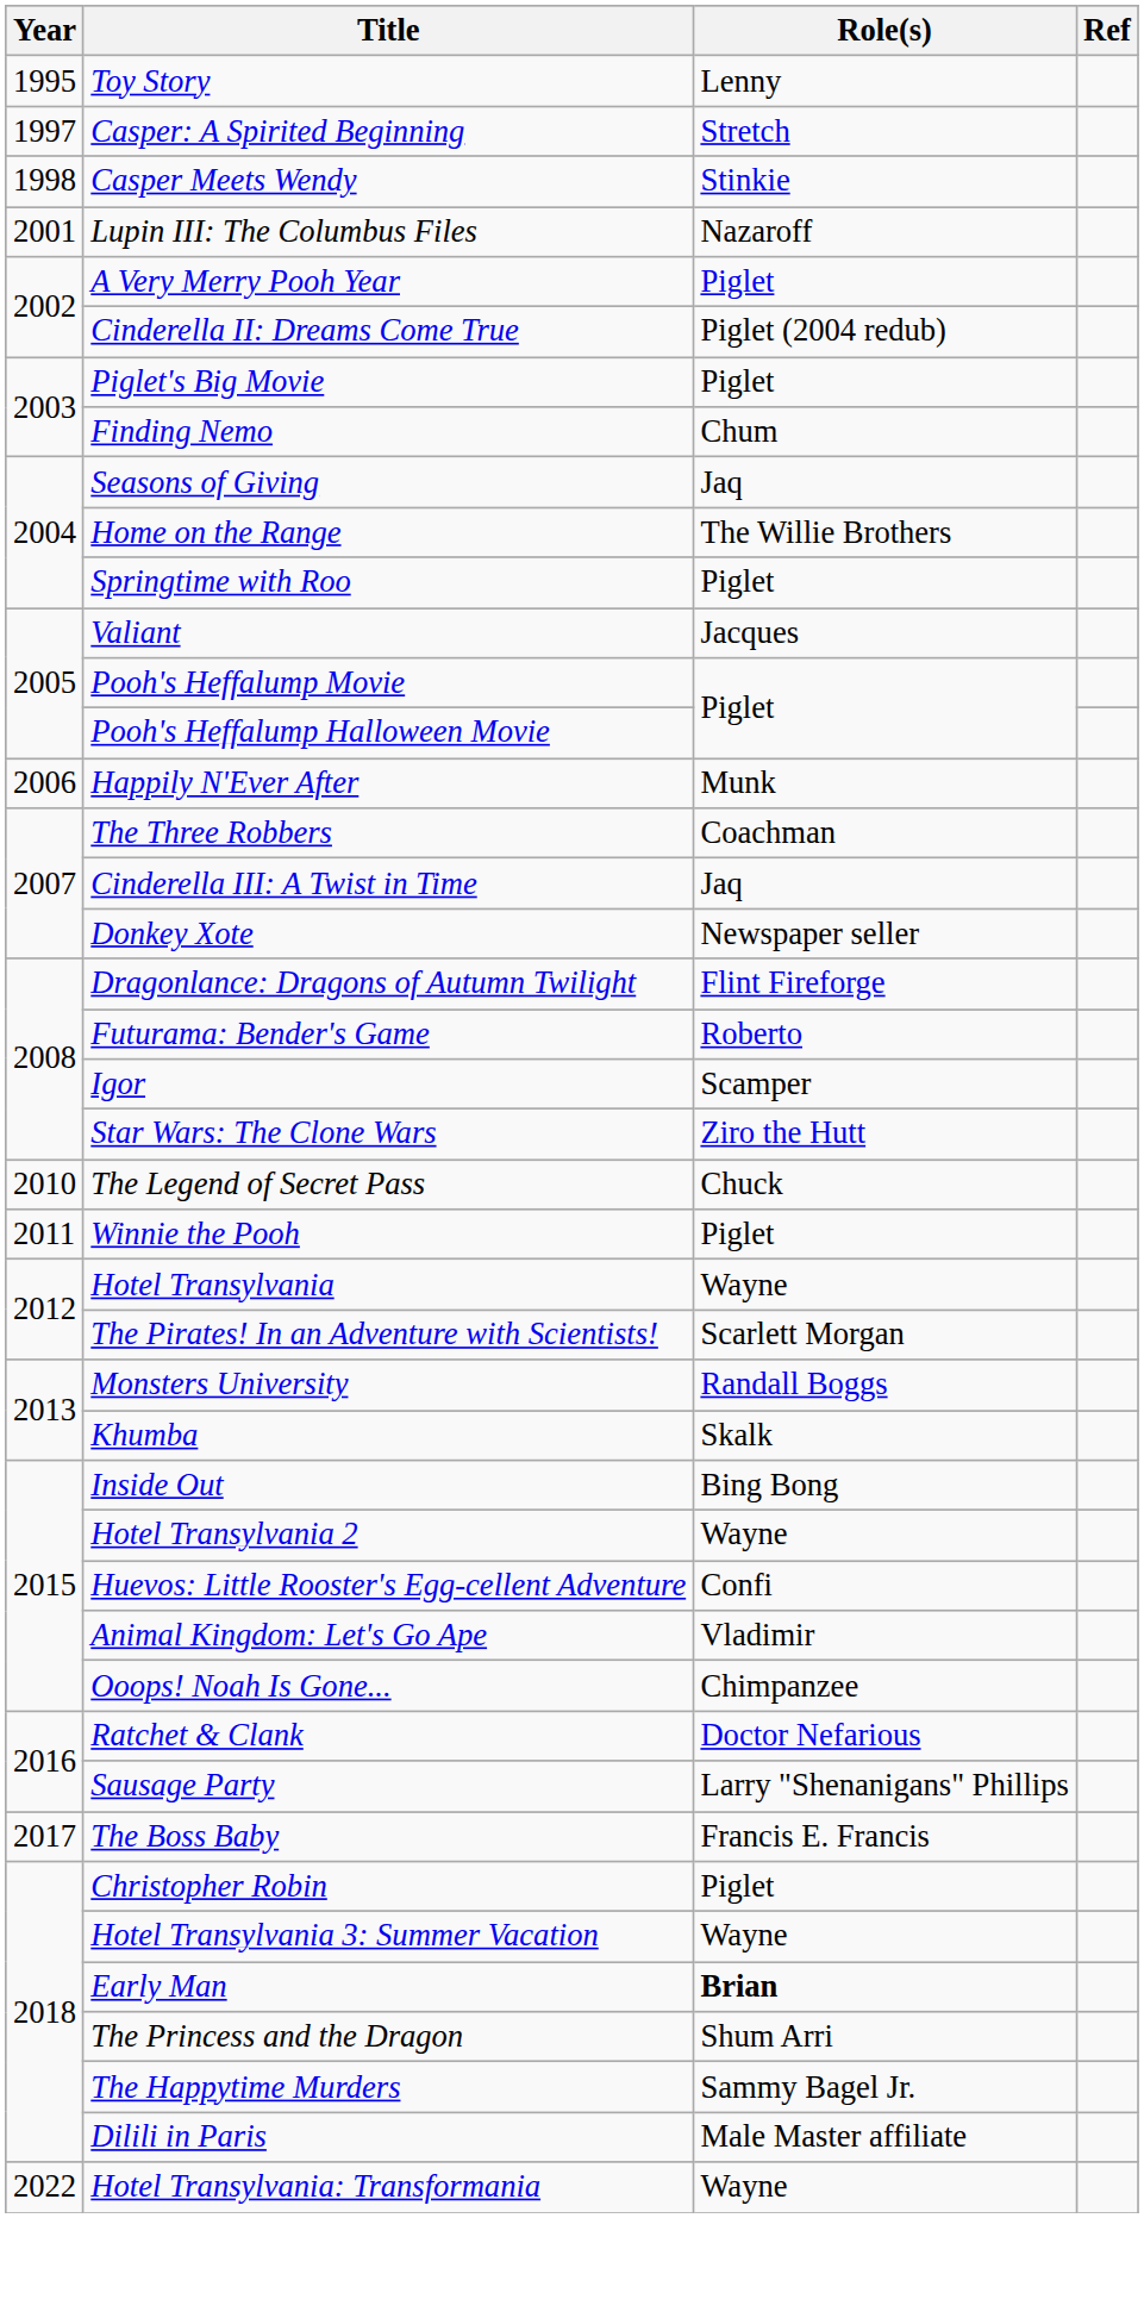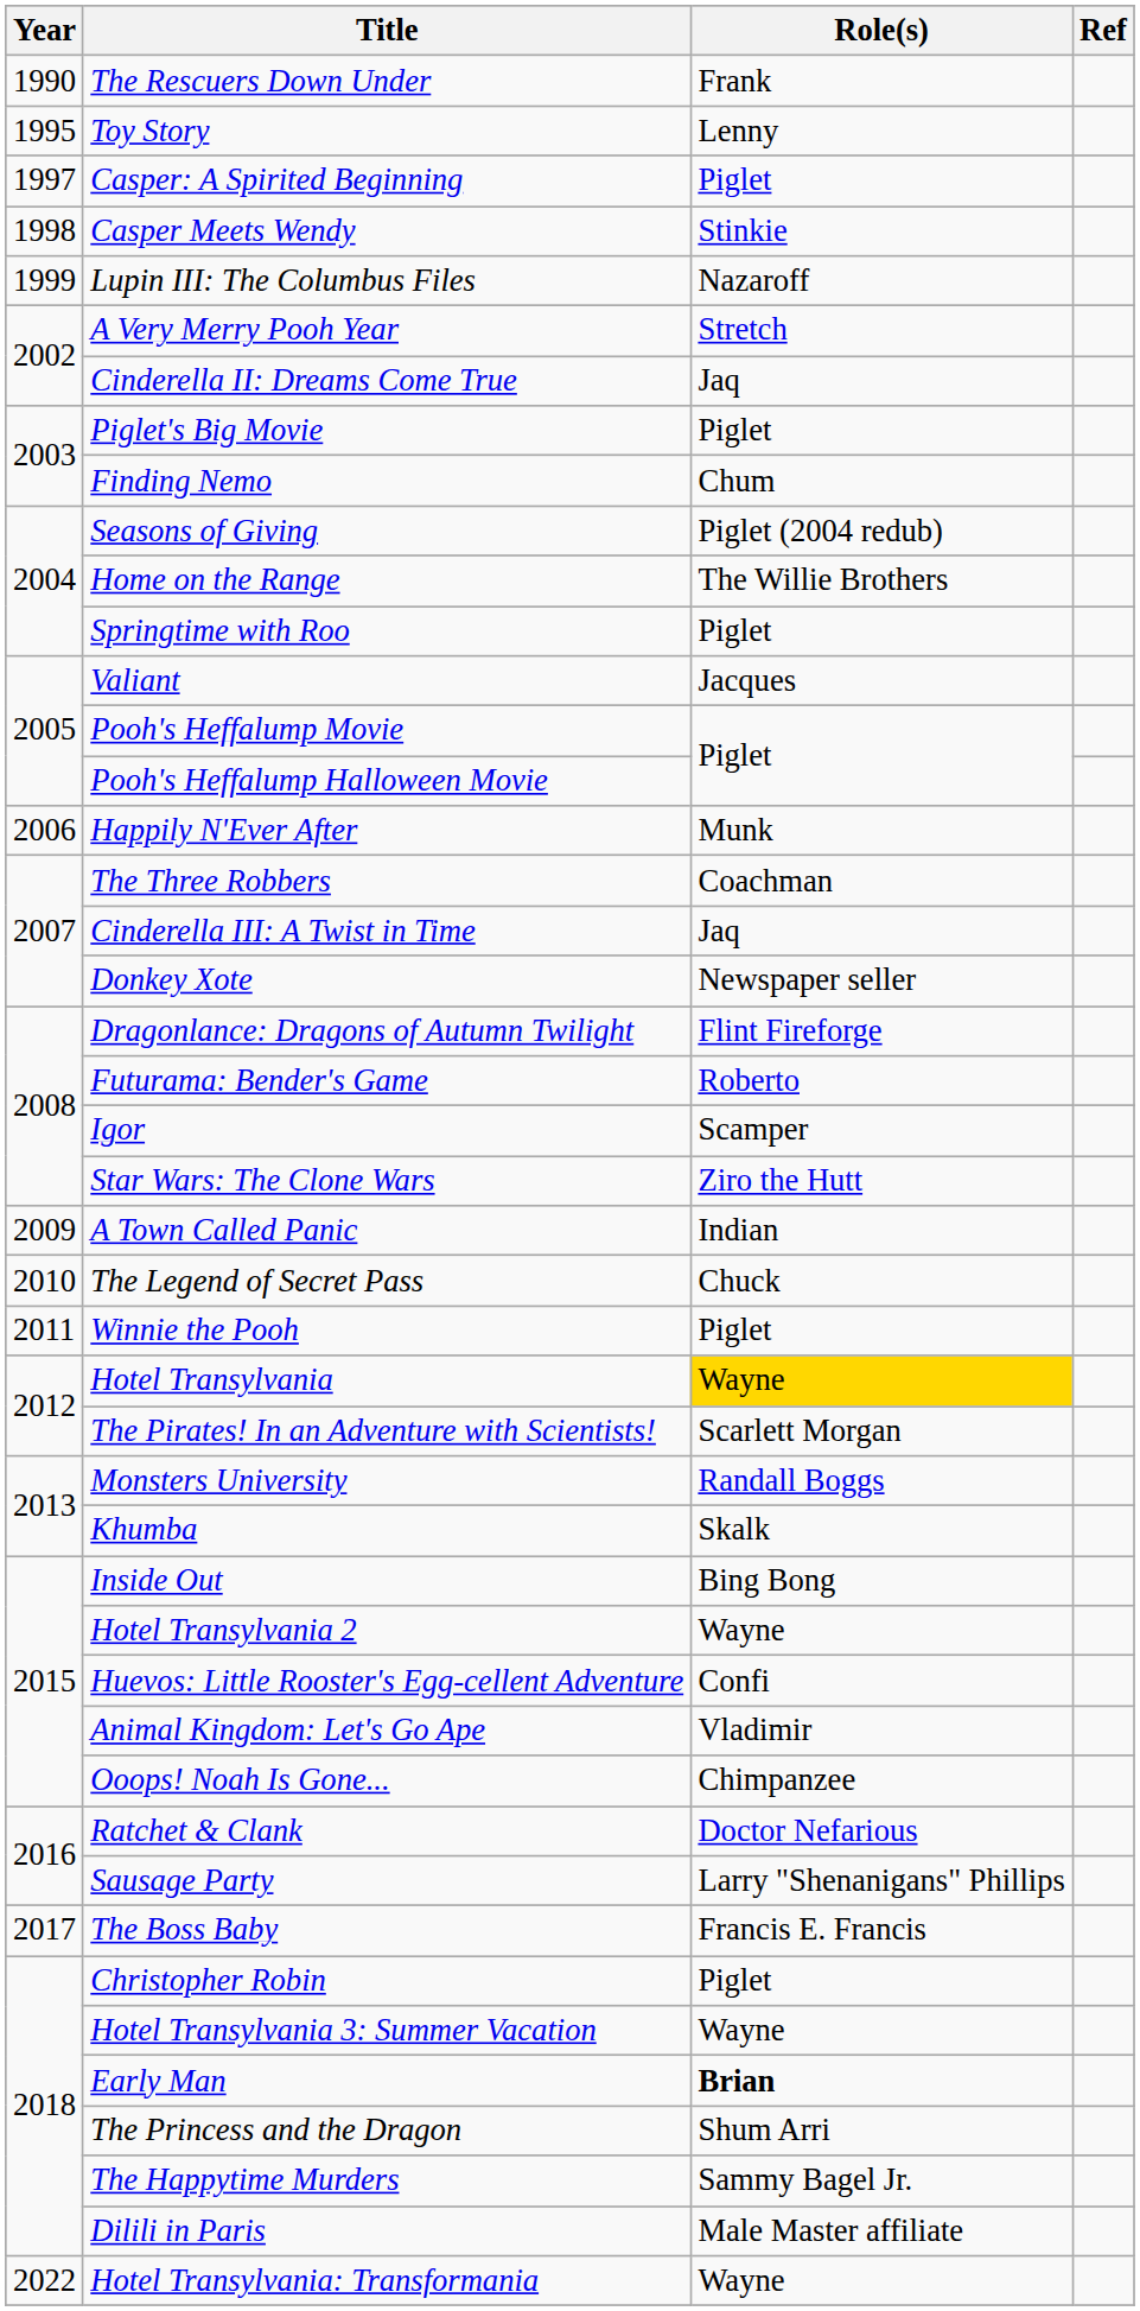 <table class="wikitable plainrowheaders sortable">
 <tr>
 <th scope="col">Year</th>
 <th scope="col">Title</th>
 <th scope="col">Role(s)</th>
 <th scope="col" class="unsortable">Ref</th>
+</tr>
+<tr>
+<td>1990</td>
+<td><em><a href='#'>The Rescuers Down Under</a></em></td>
+<td>Frank</td>
+<td></td>
 </tr>
 <tr>
 <td>1995</td>
 <td><em><a href='#'>Toy Story</a></em></td>
 <td>Lenny</td>
 <td></td>
 </tr>
 <tr>
 <td>1997</td>
 <td><em><a href='#'>Casper: A Spirited Beginning</a></em></td>
-<td><a href='#'>Stretch</a></td>
+<td><a href='#'>Piglet</a></td>
 <td></td>
 </tr>
 <tr>
 <td>1998</td>
 <td><em><a href='#'>Casper Meets Wendy</a></em></td>
 <td><a href='#'>Stinkie</a></td>
 <td></td>
 </tr>
 <tr>
-<td>2001</td>
+<td>1999</td>
 <td><em>Lupin III: The Columbus Files</em></td>
 <td>Nazaroff</td>
 <td></td>
 </tr>
 <tr>
 <td rowspan=2>2002</td>
 <td><em><a href='#'>A Very Merry Pooh Year</a></em></td>
-<td><a href='#'>Piglet</a></td>
+<td><a href='#'>Stretch</a></td>
 <td></td>
 </tr>
 <tr>
 <td><em><a href='#'>Cinderella II: Dreams Come True</a></em></td>
-<td>Piglet (2004 redub)</td>
+<td>Jaq</td>
 <td></td>
 </tr>
 <tr>
 <td rowspan=2>2003</td>
 <td><em><a href='#'>Piglet's Big Movie</a></em></td>
 <td>Piglet</td>
 <td></td>
 </tr>
 <tr>
 <td><em><a href='#'>Finding Nemo</a></em></td>
 <td>Chum</td>
 <td></td>
 </tr>
 <tr>
 <td rowspan=3>2004</td>
 <td><em><a href='#'>Seasons of Giving</a></em></td>
-<td>Jaq</td>
+<td>Piglet (2004 redub)</td>
 <td></td>
 </tr>
 <tr>
 <td><em><a href='#'>Home on the Range</a></em></td>
 <td>The Willie Brothers</td>
 <td></td>
 </tr>
 <tr>
 <td><em><a href='#'>Springtime with Roo</a></em></td>
 <td>Piglet</td>
 <td></td>
 </tr>
 <tr>
 <td rowspan=3>2005</td>
 <td><em><a href='#'>Valiant</a></em></td>
 <td>Jacques</td>
 <td></td>
 </tr>
 <tr>
 <td><em><a href='#'>Pooh's Heffalump Movie</a></em></td>
 <td rowspan=2>Piglet</td>
 <td></td>
 </tr>
 <tr>
 <td><em><a href='#'>Pooh's Heffalump Halloween Movie</a></em></td>
 <td></td>
 </tr>
 <tr>
 <td>2006</td>
 <td><em><a href='#'>Happily N'Ever After</a></em></td>
 <td>Munk</td>
 <td></td>
 </tr>
 <tr>
 <td rowspan=3>2007</td>
 <td><em><a href='#'>The Three Robbers</a></em></td>
 <td>Coachman</td>
 <td></td>
 </tr>
 <tr>
 <td><em><a href='#'>Cinderella III: A Twist in Time</a></em></td>
 <td>Jaq</td>
 <td></td>
 </tr>
 <tr>
 <td><em><a href='#'>Donkey Xote</a></em></td>
 <td>Newspaper seller</td>
 <td></td>
 </tr>
 <tr>
 <td rowspan="4">2008</td>
 <td><em><a href='#'>Dragonlance: Dragons of Autumn Twilight</a></em></td>
 <td><a href='#'>Flint Fireforge</a></td>
 <td></td>
 </tr>
 <tr>
 <td><em><a href='#'>Futurama: Bender's Game</a></em></td>
 <td><a href='#'>Roberto</a></td>
 <td></td>
 </tr>
 <tr>
 <td><em><a href='#'>Igor</a></em></td>
 <td>Scamper</td>
 <td></td>
 </tr>
 <tr>
 <td><em><a href='#'>Star Wars: The Clone Wars</a></em></td>
 <td><a href='#'>Ziro the Hutt</a></td>
 <td></td>
 </tr>
 <tr>
+<td>2009</td>
+<td><em><a href='#'>A Town Called Panic</a></em></td>
+<td>Indian</td>
+<td></td>
+</tr>
+<tr>
 <td>2010</td>
 <td><em>The Legend of Secret Pass</em></td>
 <td>Chuck</td>
 <td></td>
 </tr>
 <tr>
 <td>2011</td>
 <td><em><a href='#'>Winnie the Pooh</a></em></td>
 <td>Piglet</td>
 <td></td>
 </tr>
 <tr>
 <td rowspan=2>2012</td>
 <td><em><a href='#'>Hotel Transylvania</a></em></td>
-<td>Wayne</td>
+<td style="background: gold;">Wayne</td>
 <td></td>
 </tr>
 <tr>
 <td><em><a href='#'>The Pirates! In an Adventure with Scientists!</a></em></td>
 <td>Scarlett Morgan</td>
 <td></td>
 </tr>
 <tr>
 <td rowspan=2>2013</td>
 <td><em><a href='#'>Monsters University</a></em></td>
 <td><a href='#'>Randall Boggs</a></td>
 <td></td>
 </tr>
 <tr>
 <td><em><a href='#'>Khumba</a></em></td>
 <td>Skalk</td>
 <td></td>
 </tr>
 <tr>
 <td rowspan=5>2015</td>
 <td><em><a href='#'>Inside Out</a></em></td>
 <td>Bing Bong</td>
 <td></td>
 </tr>
 <tr>
 <td><em><a href='#'>Hotel Transylvania 2</a></em></td>
 <td>Wayne</td>
 <td></td>
 </tr>
 <tr>
 <td><em><a href='#'>Huevos: Little Rooster's Egg-cellent Adventure</a></em></td>
 <td>Confi</td>
 <td></td>
 </tr>
 <tr>
 <td><em><a href='#'>Animal Kingdom: Let's Go Ape</a></em></td>
 <td>Vladimir</td>
 <td></td>
 </tr>
 <tr>
 <td><em><a href='#'>Ooops! Noah Is Gone...</a></em></td>
 <td>Chimpanzee</td>
 <td></td>
 </tr>
 <tr>
 <td rowspan=2>2016</td>
 <td><em><a href='#'>Ratchet & Clank</a></em></td>
 <td><a href='#'>Doctor Nefarious</a></td>
 <td></td>
 </tr>
 <tr>
 <td><em><a href='#'>Sausage Party</a></em></td>
 <td>Larry "Shenanigans" Phillips</td>
 <td></td>
 </tr>
 <tr>
 <td>2017</td>
 <td><em><a href='#'>The Boss Baby</a></em></td>
 <td>Francis E. Francis</td>
 <td></td>
 </tr>
 <tr>
 <td rowspan=6>2018</td>
 <td><em><a href='#'>Christopher Robin</a></em></td>
 <td>Piglet</td>
 <td></td>
 </tr>
 <tr>
 <td><em><a href='#'>Hotel Transylvania 3: Summer Vacation</a></em></td>
 <td>Wayne</td>
 <td></td>
 </tr>
 <tr>
 <td><em><a href='#'>Early Man</a></em></td>
 <td><strong>Brian</strong></td>
 <td></td>
 </tr>
 <tr>
 <td><em>The Princess and the Dragon</em></td>
 <td>Shum Arri</td>
 <td></td>
 </tr>
 <tr>
 <td><em><a href='#'>The Happytime Murders</a></em></td>
 <td>Sammy Bagel Jr.</td>
 <td></td>
 </tr>
 <tr>
 <td><em><a href='#'>Dilili in Paris</a></em></td>
 <td>Male Master affiliate</td>
 <td></td>
 </tr>
 <tr>
 <td>2022</td>
 <td><em><a href='#'>Hotel Transylvania: Transformania</a></em></td>
 <td>Wayne</td>
 <td></td>
 </tr>
 </table>
